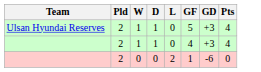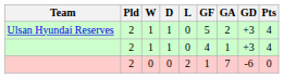 <table class="wikitable" style="text-align: center;">
 <tr>
 <th width="165">Team</th>
 <th width="20">Pld</th>
 <th width="20">W</th>
 <th width="20">D</th>
 <th width="20">L</th>
 <th width="20">GF</th>
+<th width="20">GA</th>
 <th width="20">GD</th>
 <th width="20">Pts</th>
 </tr>
 <tr style="background:#ccffcc;">
 <td style="text-align:left;"> <a href='#'>Ulsan Hyundai Reserves</a></td>
 <td>2</td>
 <td>1</td>
 <td>1</td>
 <td>0</td>
 <td>5</td>
+<td>2</td>
 <td>+3</td>
 <td>4</td>
 </tr>
 <tr style="background:#ccffcc;">
 <td style="text-align:left;"></td>
 <td>2</td>
 <td>1</td>
 <td>1</td>
 <td>0</td>
 <td>4</td>
+<td>1</td>
 <td>+3</td>
 <td>4</td>
 </tr>
 <tr align=center style="background:#ffcccc;">
 <td style="text-align:left;"></td>
 <td>2</td>
 <td>0</td>
 <td>0</td>
 <td>2</td>
 <td>1</td>
+<td>7</td>
 <td>-6</td>
 <td>0</td>
 </tr>
 </table>
